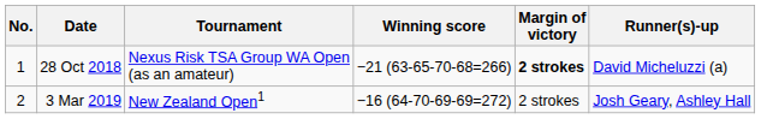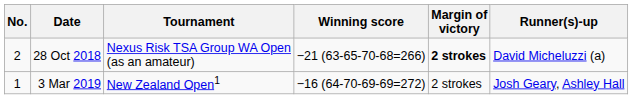 <table class="wikitable" style="font-size:95%;">
 <tr>
 <th>No.</th>
 <th>Date</th>
 <th>Tournament</th>
 <th>Winning score</th>
 <th>Margin of<br>victory</th>
 <th>Runner(s)-up</th>
 </tr>
 <tr>
-<td align=center>1</td>
+<td align=center>2</td>
 <td align=right>28 Oct <a href='#'>2018</a></td>
 <td><a href='#'>Nexus Risk TSA Group WA Open</a><br>(as an amateur)</td>
 <td>−21 (63-65-70-68=266)</td>
 <td><strong>2 strokes</strong></td>
 <td> <a href='#'>David Micheluzzi</a> (a)</td>
 </tr>
 <tr>
-<td align=center>2</td>
+<td align=center>1</td>
 <td align=right>3 Mar <a href='#'>2019</a></td>
 <td><a href='#'>New Zealand Open</a><sup>1</sup></td>
 <td>−16 (64-70-69-69=272)</td>
 <td>2 strokes</td>
 <td> <a href='#'>Josh Geary</a>,  <a href='#'>Ashley Hall</a></td>
 </tr>
 </table>
